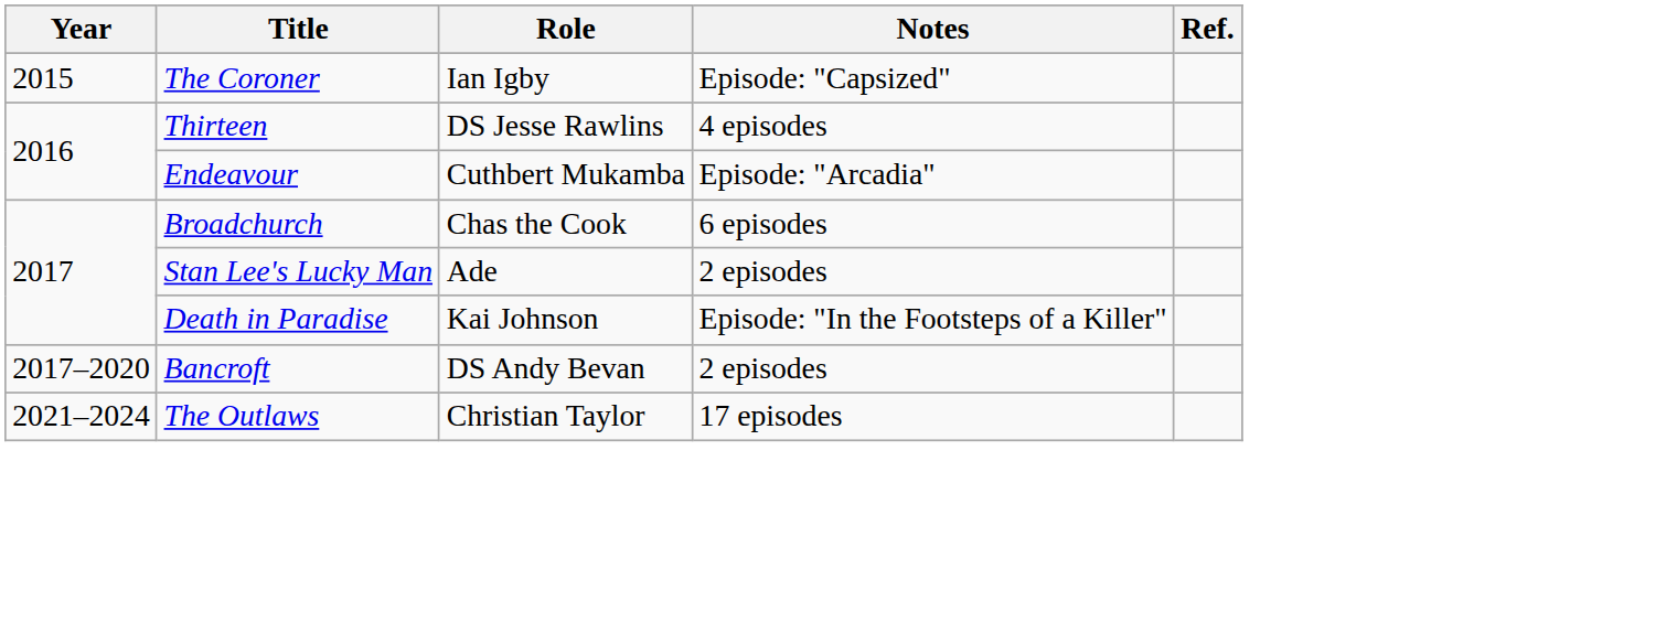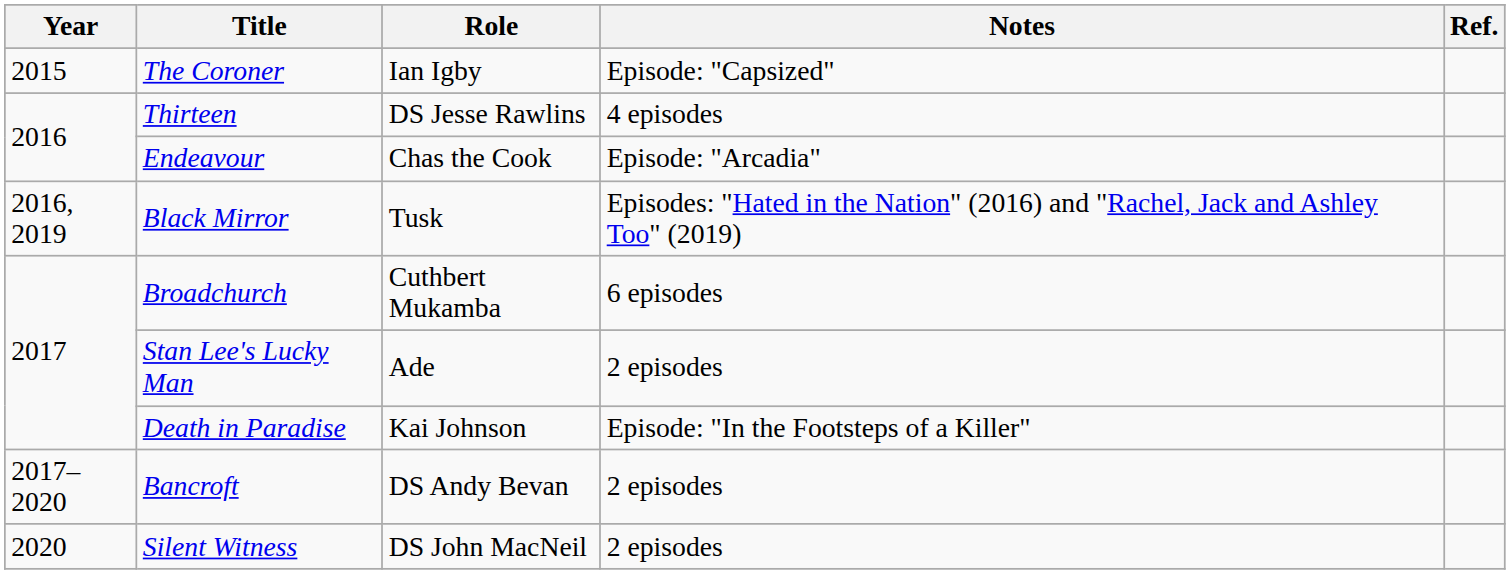 <table class="wikitable sortable">
 <tr>
 <th>Year</th>
 <th>Title</th>
 <th>Role</th>
 <th class="unsortable">Notes</th>
 <th class="unsortable">Ref.</th>
 </tr>
 <tr>
 <td>2015</td>
 <td><em><a href='#'>The Coroner</a></em></td>
 <td>Ian Igby</td>
 <td>Episode: "Capsized"</td>
 <td></td>
 </tr>
 <tr>
 <td rowspan=2>2016</td>
 <td><em><a href='#'>Thirteen</a></em></td>
 <td>DS Jesse Rawlins</td>
 <td>4 episodes</td>
 <td></td>
 </tr>
 <tr>
 <td><em><a href='#'>Endeavour</a></em></td>
-<td>Cuthbert Mukamba</td>
+<td>Chas the Cook</td>
 <td>Episode: "Arcadia"</td>
+<td></td>
+</tr>
+<tr>
+<td>2016, 2019</td>
+<td><em><a href='#'>Black Mirror</a></em></td>
+<td>Tusk</td>
+<td>Episodes: "<a href='#'>Hated in the Nation</a>" (2016) and "<a href='#'>Rachel, Jack and Ashley Too</a>" (2019)</td>
 <td></td>
 </tr>
 <tr>
 <td rowspan="3">2017</td>
 <td><em><a href='#'>Broadchurch</a></em></td>
-<td>Chas the Cook</td>
+<td>Cuthbert Mukamba</td>
 <td>6 episodes</td>
 <td></td>
 </tr>
 <tr>
 <td><em><a href='#'>Stan Lee's Lucky Man</a></em></td>
 <td>Ade</td>
 <td>2 episodes</td>
 <td></td>
 </tr>
 <tr>
 <td><em><a href='#'>Death in Paradise</a></em></td>
 <td>Kai Johnson</td>
 <td>Episode: "In the Footsteps of a Killer"</td>
 <td></td>
 </tr>
 <tr>
 <td>2017–2020</td>
 <td><em><a href='#'>Bancroft</a></em></td>
 <td>DS Andy Bevan</td>
 <td>2 episodes</td>
 <td></td>
 </tr>
 <tr>
-<td>2021–2024</td>
-<td><em><a href='#'>The Outlaws</a></em></td>
-<td>Christian Taylor</td>
-<td>17 episodes</td>
+<td>2020</td>
+<td><em><a href='#'>Silent Witness</a></em></td>
+<td>DS John MacNeil</td>
+<td>2 episodes</td>
 <td></td>
 </tr>
 </table>
